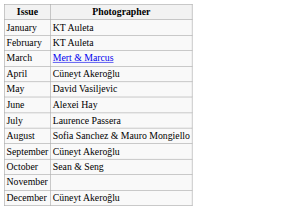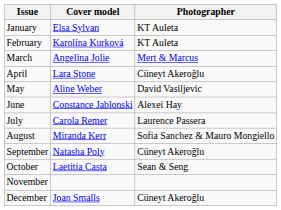 <table class="sortable wikitable">
 <tr>
 <th>Issue</th>
+<th>Cover model</th>
 <th>Photographer</th>
 </tr>
 <tr>
 <td>January</td>
+<td><a href='#'>Elsa Sylvan</a></td>
 <td>KT Auleta</td>
 </tr>
 <tr>
 <td>February</td>
+<td><a href='#'>Karolína Kurková</a></td>
 <td>KT Auleta</td>
 </tr>
 <tr>
 <td>March</td>
+<td><a href='#'>Angelina Jolie</a></td>
 <td><a href='#'>Mert & Marcus</a></td>
 </tr>
 <tr>
 <td>April</td>
+<td><a href='#'>Lara Stone</a></td>
 <td>Cüneyt Akeroğlu</td>
 </tr>
 <tr>
 <td>May</td>
+<td><a href='#'>Aline Weber</a></td>
 <td>David Vasiljevic</td>
 </tr>
 <tr>
 <td>June</td>
+<td><a href='#'>Constance Jablonski</a></td>
 <td>Alexei Hay</td>
 </tr>
 <tr>
 <td>July</td>
+<td><a href='#'>Carola Remer</a></td>
 <td>Laurence Passera</td>
 </tr>
 <tr>
 <td>August</td>
+<td><a href='#'>Miranda Kerr</a></td>
 <td>Sofia Sanchez & Mauro Mongiello</td>
 </tr>
 <tr>
 <td>September</td>
+<td><a href='#'>Natasha Poly</a></td>
 <td>Cüneyt Akeroğlu</td>
 </tr>
 <tr>
 <td>October</td>
+<td><a href='#'>Laetitia Casta</a></td>
 <td>Sean & Seng</td>
 </tr>
 <tr>
 <td>November</td>
 <td></td>
+<td></td>
 </tr>
 <tr>
 <td>December</td>
+<td><a href='#'>Joan Smalls</a></td>
 <td>Cüneyt Akeroğlu</td>
 </tr>
 </table>
